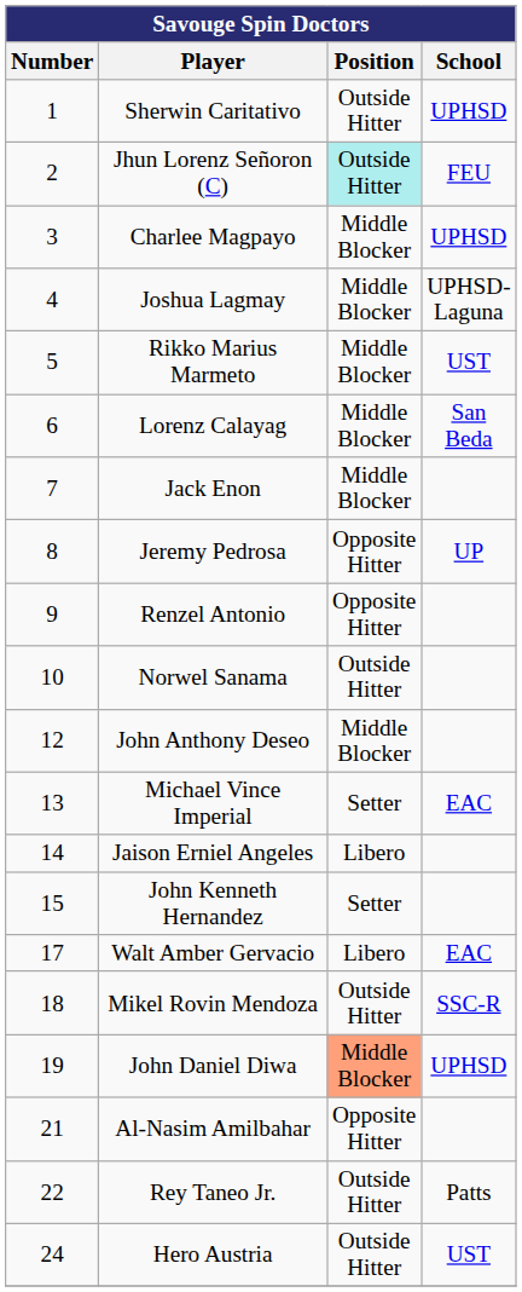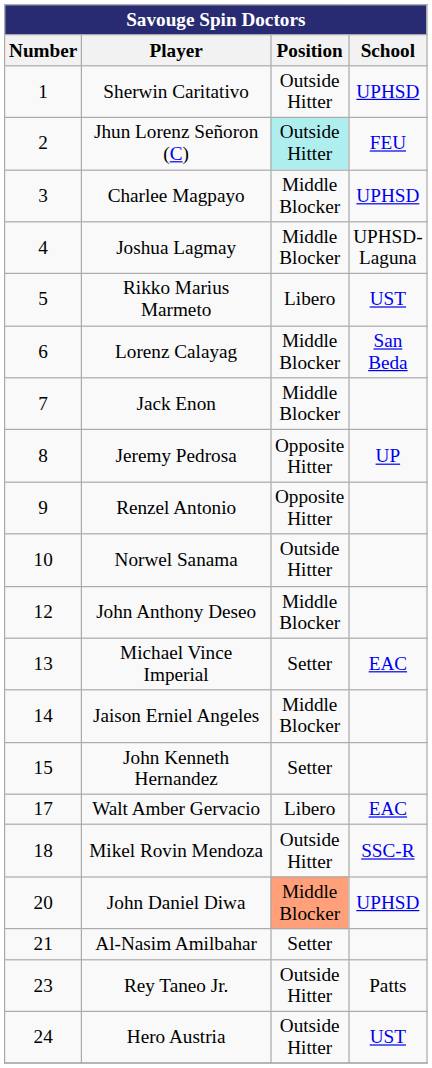 <table class="wikitable sortable" style="text-align:center;">
 <tr>
 <th colspan="5" style= "background: #282B72; color: White; text-align: center"><strong>Savouge Spin Doctors</strong></th>
 </tr>
 <tr>
 <th width=10px>Number</th>
 <th width=150px>Player</th>
 <th width=50px>Position</th>
 <th width=25px>School</th>
 </tr>
 <tr>
 <td style="text-align:center;">1</td>
 <td>Sherwin Caritativo</td>
 <td>Outside Hitter</td>
 <td><a href='#'>UPHSD</a></td>
 </tr>
 <tr>
 <td style="text-align:center;">2</td>
 <td>Jhun Lorenz Señoron (<a href='#'>C</a>)</td>
 <td style="background: paleturquoise;">Outside Hitter</td>
 <td><a href='#'>FEU</a></td>
 </tr>
 <tr>
 <td style="text-align:center;">3</td>
 <td>Charlee Magpayo</td>
 <td>Middle Blocker</td>
 <td><a href='#'>UPHSD</a></td>
 </tr>
 <tr>
 <td style="text-align:center;">4</td>
 <td>Joshua Lagmay</td>
 <td>Middle Blocker</td>
 <td>UPHSD-Laguna</td>
 </tr>
 <tr>
 <td style="text-align:center;">5</td>
 <td>Rikko Marius Marmeto</td>
-<td>Middle Blocker</td>
+<td>Libero</td>
 <td><a href='#'>UST</a></td>
 </tr>
 <tr>
 <td style="text-align:center;">6</td>
 <td>Lorenz Calayag</td>
 <td>Middle Blocker</td>
 <td><a href='#'>San Beda</a></td>
 </tr>
 <tr>
 <td style="text-align:center;">7</td>
 <td>Jack Enon</td>
 <td>Middle Blocker</td>
 <td></td>
 </tr>
 <tr>
 <td style="text-align:center;">8</td>
 <td>Jeremy Pedrosa</td>
 <td>Opposite Hitter</td>
 <td><a href='#'>UP</a></td>
 </tr>
 <tr>
 <td style="text-align:center;">9</td>
 <td>Renzel Antonio</td>
 <td>Opposite Hitter</td>
 <td></td>
 </tr>
 <tr>
 <td style="text-align:center;">10</td>
 <td>Norwel Sanama</td>
 <td>Outside Hitter</td>
 <td></td>
 </tr>
 <tr>
 <td style="text-align:center;">12</td>
 <td>John Anthony Deseo</td>
 <td>Middle Blocker</td>
 <td></td>
 </tr>
 <tr>
 <td style="text-align:center;">13</td>
 <td>Michael Vince Imperial</td>
 <td>Setter</td>
 <td><a href='#'>EAC</a></td>
 </tr>
 <tr>
 <td style="text-align:center;">14</td>
 <td>Jaison Erniel Angeles</td>
-<td>Libero</td>
+<td>Middle Blocker</td>
 <td></td>
 </tr>
 <tr>
 <td style="text-align:center;">15</td>
 <td>John Kenneth Hernandez</td>
 <td>Setter</td>
 <td></td>
 </tr>
 <tr>
 <td style="text-align:center;">17</td>
 <td>Walt Amber Gervacio</td>
 <td>Libero</td>
 <td><a href='#'>EAC</a></td>
 </tr>
 <tr>
 <td style="text-align:center;">18</td>
 <td>Mikel Rovin Mendoza</td>
 <td>Outside Hitter</td>
 <td><a href='#'>SSC-R</a></td>
 </tr>
 <tr>
-<td style="text-align:center;">19</td>
+<td style="text-align:center;">20</td>
 <td>John Daniel Diwa</td>
 <td style="background: lightsalmon;">Middle Blocker</td>
 <td><a href='#'>UPHSD</a></td>
 </tr>
 <tr>
 <td style="text-align:center;">21</td>
 <td>Al-Nasim Amilbahar</td>
-<td>Opposite Hitter</td>
+<td>Setter</td>
 <td></td>
 </tr>
 <tr>
-<td style="text-align:center;">22</td>
+<td style="text-align:center;">23</td>
 <td>Rey Taneo Jr.</td>
 <td>Outside Hitter</td>
 <td>Patts</td>
 </tr>
 <tr>
 <td style="text-align:center;">24</td>
 <td>Hero Austria</td>
 <td>Outside Hitter</td>
 <td><a href='#'>UST</a></td>
 </tr>
 <tr>
 </tr>
 </table>
